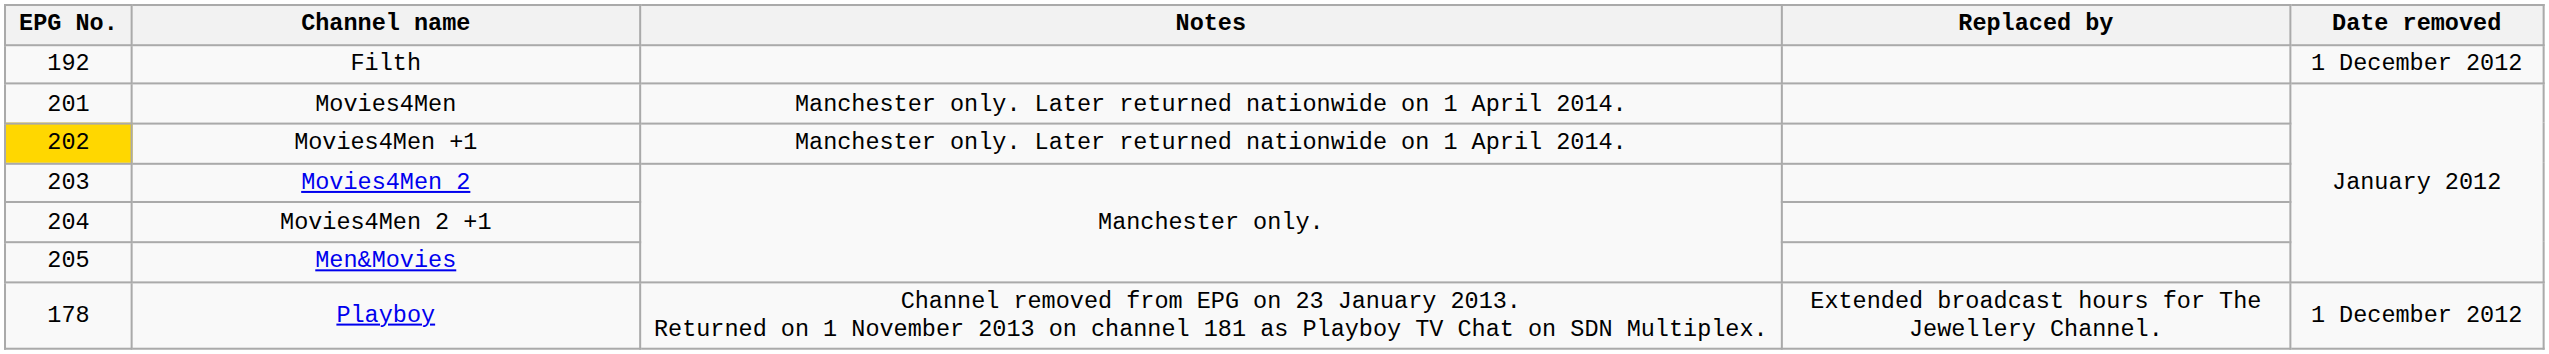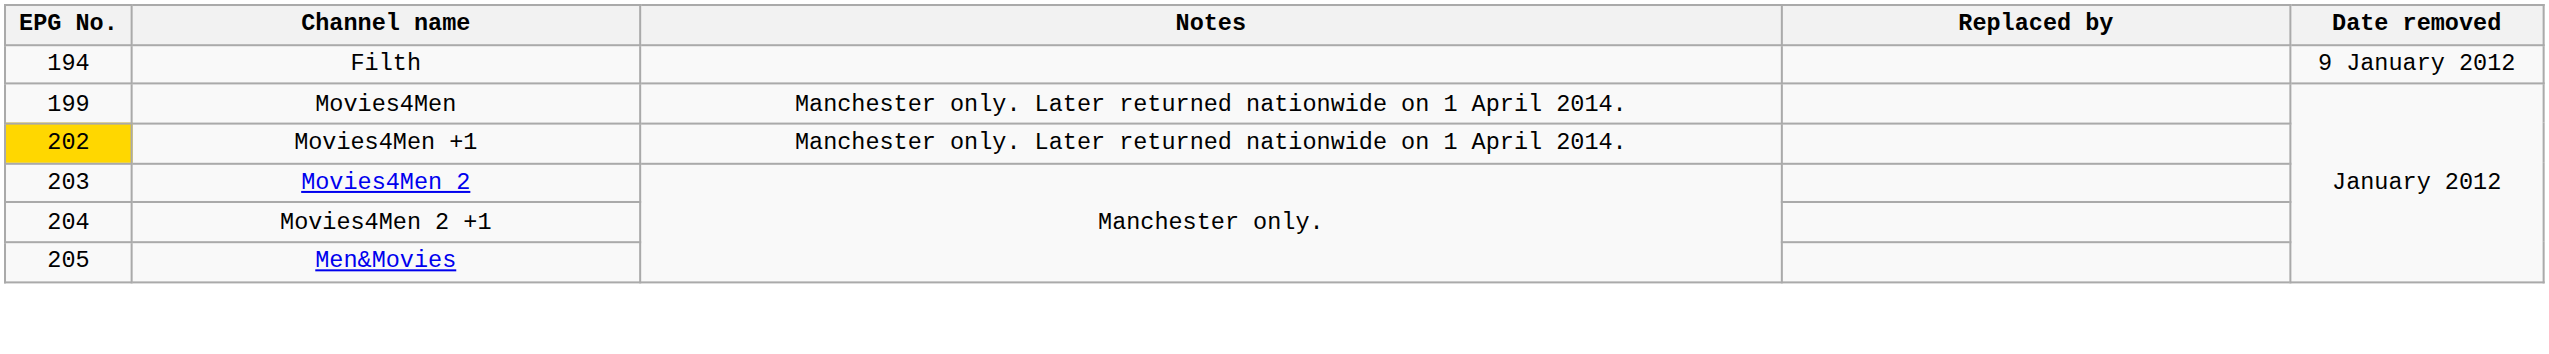 <table class="wikitable sortable" style="font-size:90%; text-align:center; width:100%;">
 <tr>
 <th style="width:5%;">EPG No.</th>
 <th style="width:20%;">Channel name</th>
 <th style="width:45%;">Notes</th>
 <th style="width:20%;">Replaced by</th>
 <th style="width:10%;">Date removed</th>
 </tr>
 <tr>
-<td>192</td>
+<td>194</td>
 <td>Filth</td>
 <td></td>
 <td></td>
-<td>1 December 2012</td>
+<td>9 January 2012</td>
 </tr>
 <tr>
-<td>201</td>
+<td>199</td>
 <td>Movies4Men</td>
 <td>Manchester only. Later returned nationwide on 1 April 2014.</td>
 <td></td>
 <td rowspan="5">January 2012</td>
 </tr>
 <tr>
 <td style="background: gold;">202</td>
 <td>Movies4Men +1</td>
 <td>Manchester only. Later returned nationwide on 1 April 2014.</td>
 <td></td>
 </tr>
 <tr>
 <td>203</td>
 <td><a href='#'>Movies4Men 2</a></td>
 <td rowspan="3">Manchester only.</td>
 <td></td>
 </tr>
 <tr>
 <td>204</td>
 <td>Movies4Men 2 +1</td>
 <td></td>
 </tr>
 <tr>
 <td>205</td>
 <td><a href='#'>Men&Movies</a></td>
 <td></td>
 </tr>
-<tr>
-<td>178</td>
-<td><a href='#'>Playboy</a></td>
-<td>Channel removed from EPG on 23 January 2013.<br>Returned on 1 November 2013 on channel 181 as Playboy TV Chat on SDN Multiplex.</td>
-<td>Extended broadcast hours for The Jewellery Channel.</td>
-<td>1 December 2012</td>
-</tr>
 </table>
